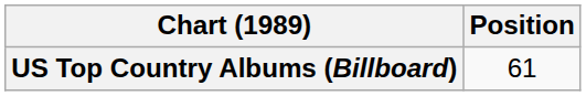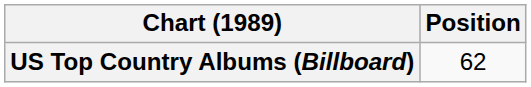 <table class="wikitable plainrowheaders" style="text-align:center">
 <tr>
 <th scope="col">Chart (1989)</th>
 <th scope="col">Position</th>
 </tr>
 <tr>
 <th scope="row">US Top Country Albums (<em>Billboard</em>)</th>
-<td>61</td>
+<td>62</td>
 </tr>
 </table>
